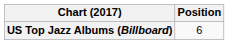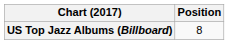 <table class="wikitable plainrowheaders" style="text-align:center">
 <tr>
 <th scope="col">Chart (2017)</th>
 <th scope="col">Position</th>
 </tr>
 <tr>
 <th scope="row">US Top Jazz Albums (<em>Billboard</em>)</th>
-<td>6</td>
+<td>8</td>
 </tr>
 </table>
